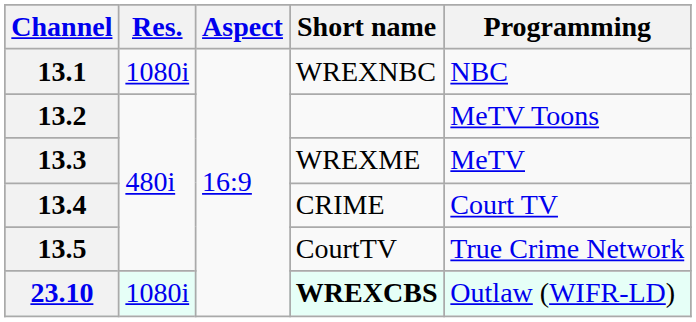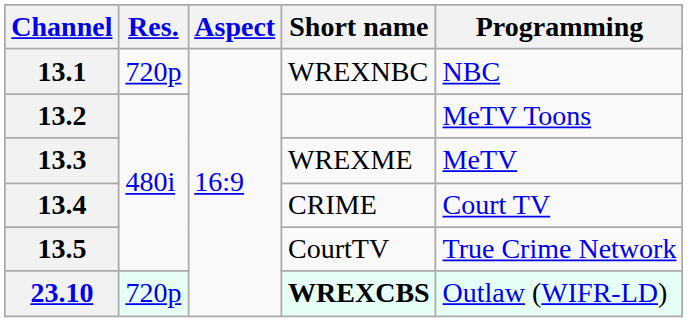 <table class="wikitable">
 <tr>
 <th scope = "col"><a href='#'>Channel</a></th>
 <th scope = "col"><a href='#'>Res.</a></th>
 <th scope = "col"><a href='#'>Aspect</a></th>
 <th scope = "col">Short name</th>
 <th scope = "col">Programming</th>
 </tr>
 <tr>
 <th scope = "row">13.1</th>
-<td><a href='#'>1080i</a></td>
+<td><a href='#'>720p</a></td>
 <td rowspan=6><a href='#'>16:9</a></td>
 <td>WREXNBC</td>
 <td><a href='#'>NBC</a></td>
 </tr>
 <tr>
 <th scope = "row">13.2</th>
 <td rowspan=4><a href='#'>480i</a></td>
 <td></td>
 <td><a href='#'>MeTV Toons</a></td>
 </tr>
 <tr>
 <th scope = "row">13.3</th>
 <td>WREXME</td>
 <td><a href='#'>MeTV</a></td>
 </tr>
 <tr>
 <th scope = "row">13.4</th>
 <td>CRIME</td>
 <td><a href='#'>Court TV</a></td>
 </tr>
 <tr>
 <th scope = "row">13.5</th>
 <td>CourtTV</td>
 <td><a href='#'>True Crime Network</a></td>
 </tr>
 <tr style="background-color: #E6FFF7;">
 <th scope = "row"><a href='#'>23.10</a></th>
-<td><a href='#'>1080i</a></td>
+<td><a href='#'>720p</a></td>
 <td><strong>WREXCBS</strong></td>
 <td><a href='#'>Outlaw</a> (<a href='#'>WIFR-LD</a>)</td>
 </tr>
 </table>
